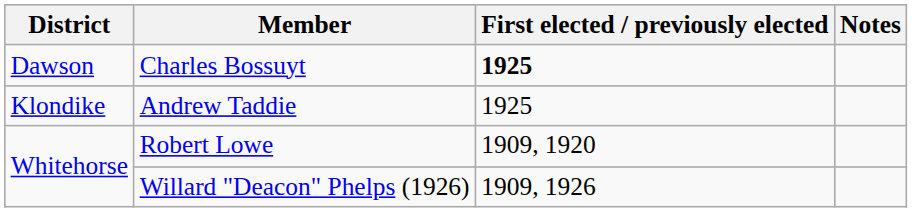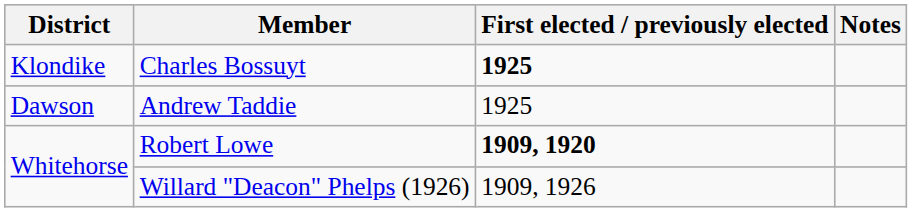 <table class="wikitable sortable">
 <tr>
 <th>District</th>
 <th>Member</th>
 <th>First elected / previously elected</th>
 <th>Notes</th>
 </tr>
 <tr>
-<td><a href='#'>Dawson</a></td>
+<td><a href='#'>Klondike</a></td>
 <td><a href='#'>Charles Bossuyt</a></td>
 <td><strong>1925</strong></td>
 <td></td>
 </tr>
 <tr>
-<td><a href='#'>Klondike</a></td>
+<td><a href='#'>Dawson</a></td>
 <td><a href='#'>Andrew Taddie</a></td>
 <td>1925</td>
 <td></td>
 </tr>
 <tr>
 <td rowspan=2><a href='#'>Whitehorse</a></td>
 <td><a href='#'>Robert Lowe</a></td>
-<td>1909, 1920</td>
+<td><strong>1909, 1920</strong></td>
 <td></td>
 </tr>
 <tr>
 <td><a href='#'>Willard "Deacon" Phelps</a> (1926)</td>
 <td>1909, 1926</td>
 <td></td>
 </tr>
 </table>
